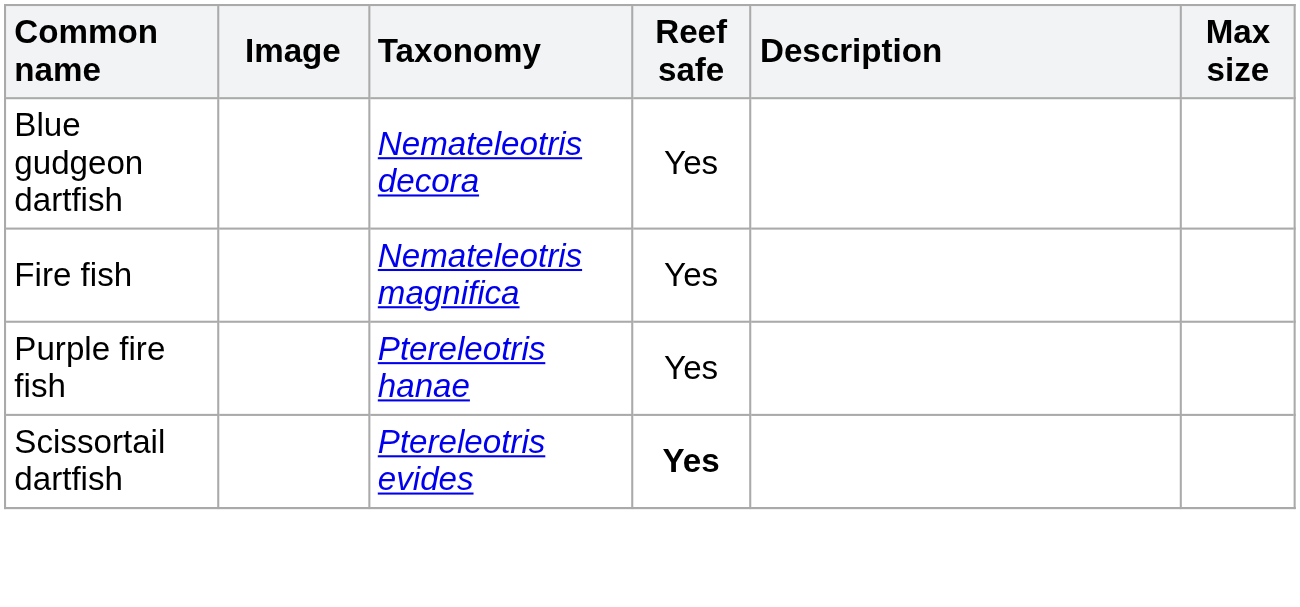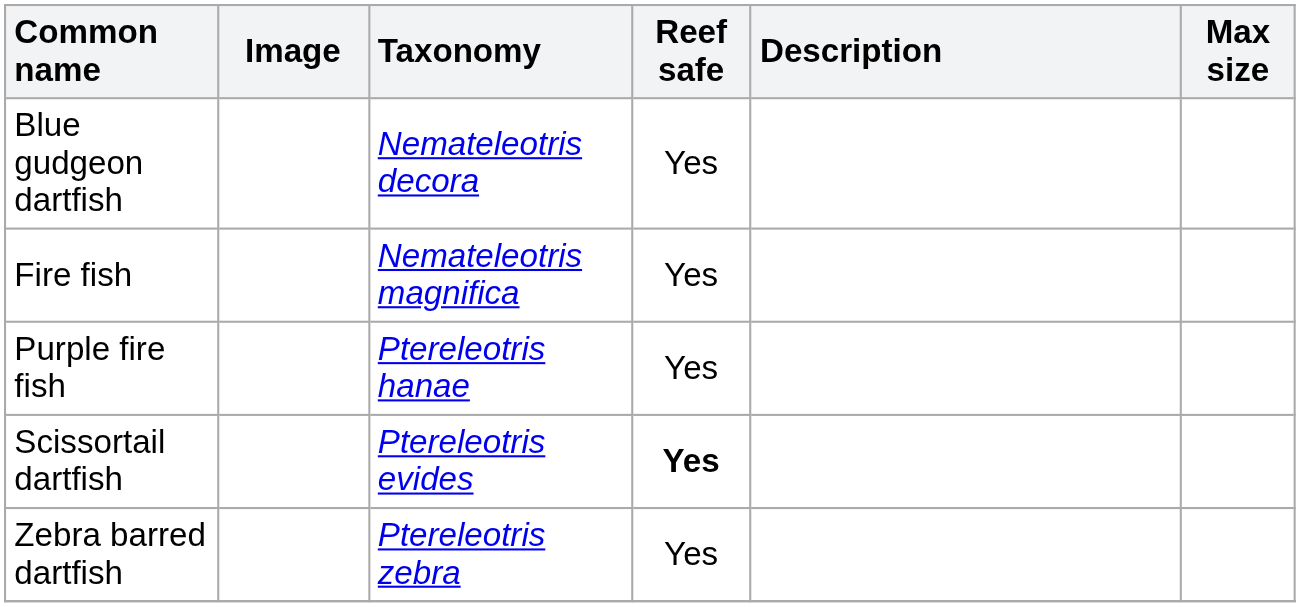 <table class="sortable collapsible" cellpadding="4" width="100%" border="1" style="border:1px solid #aaa; border-collapse:collapse">
 <tr>
 <th align="left" style="background:#F2F3F4" width="170px">Common name</th>
 <th style="background:#F2F3F4" width="130px" class="unsortable">Image</th>
 <th align="left" style="background:#F2F3F4" width="190px">Taxonomy</th>
 <th style="background:#F2F3F4" width="100px">Reef safe</th>
 <th align="left" style="background:#F2F3F4" width="610px" class="unsortable">Description</th>
 <th style="background:#F2F3F4" width="100px">Max size</th>
 </tr>
 <tr>
 <td>Blue gudgeon dartfish</td>
 <td></td>
 <td><em><a href='#'>Nemateleotris decora</a></em></td>
 <td align="center">Yes</td>
 <td></td>
 <td align="center"></td>
 </tr>
 <tr>
 <td>Fire fish</td>
 <td></td>
 <td><em><a href='#'>Nemateleotris magnifica</a></em></td>
 <td align="center">Yes</td>
 <td></td>
 <td align="center"></td>
 </tr>
 <tr>
 <td>Purple fire fish</td>
 <td></td>
 <td><em><a href='#'>Ptereleotris hanae</a></em></td>
 <td align="center">Yes</td>
 <td></td>
 <td align="center"></td>
 </tr>
 <tr>
 <td>Scissortail dartfish</td>
 <td></td>
 <td><em><a href='#'>Ptereleotris evides</a></em></td>
 <td align="center"><strong>Yes</strong></td>
 <td></td>
 <td align="center"></td>
 </tr>
 <tr>
+<td>Zebra barred dartfish</td>
+<td></td>
+<td><em><a href='#'>Ptereleotris zebra</a></em></td>
+<td align="center">Yes</td>
+<td></td>
+<td align="center"></td>
+</tr>
+<tr>
 </tr>
 </table>
